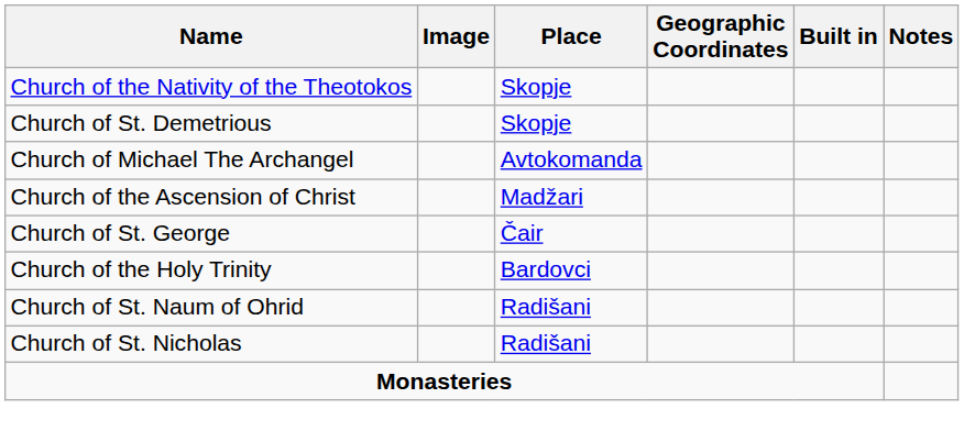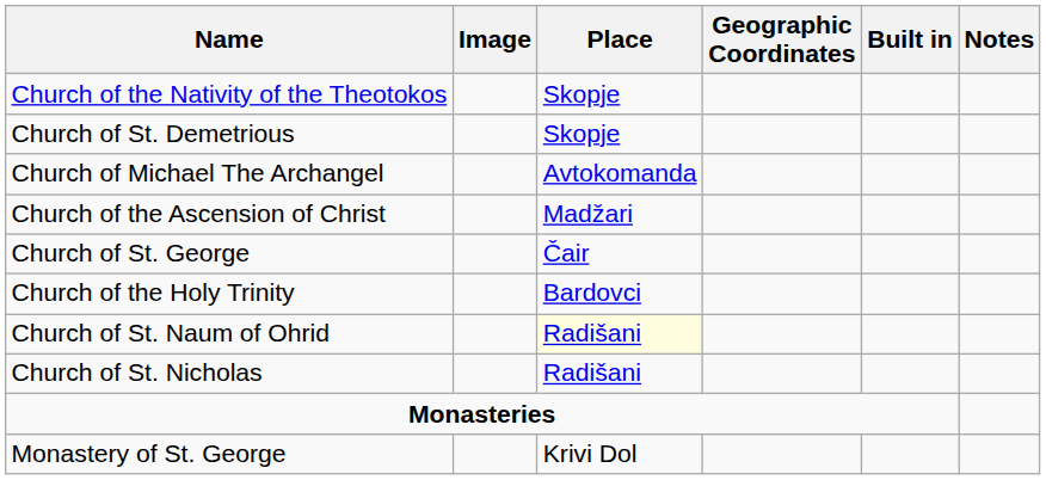 <table class="wikitable">
 <tr>
 <th><strong> Name</strong></th>
 <th><strong> Image</strong></th>
 <th><strong> Place</strong></th>
 <th><strong> Geographic</strong><br><strong>Coordinates</strong></th>
 <th><strong> Built in</strong></th>
 <th><strong> Notes</strong></th>
 </tr>
 <tr>
 <td><a href='#'>Church of the Nativity of the Theotokos</a></td>
 <td></td>
 <td><a href='#'>Skopje</a></td>
 <td></td>
 <td></td>
 <td></td>
 </tr>
 <tr>
 <td>Church of St. Demetrious</td>
 <td></td>
 <td><a href='#'>Skopje</a></td>
 <td></td>
 <td></td>
 <td></td>
 </tr>
 <tr>
 <td>Church of Michael The Archangel</td>
 <td></td>
 <td><a href='#'>Avtokomanda</a></td>
 <td></td>
 <td></td>
 <td></td>
 </tr>
 <tr>
 <td>Church of the Ascension of Christ</td>
 <td></td>
 <td><a href='#'>Madžari</a></td>
 <td></td>
 <td></td>
 <td></td>
 </tr>
 <tr>
 <td>Church of St. George</td>
 <td></td>
 <td><a href='#'>Čair</a></td>
 <td></td>
 <td></td>
 <td></td>
 </tr>
 <tr>
 <td>Church of the Holy Trinity</td>
 <td></td>
 <td><a href='#'>Bardovci</a></td>
 <td></td>
 <td></td>
 <td></td>
 </tr>
 <tr>
 <td>Church of St. Naum of Ohrid</td>
 <td></td>
-<td><a href='#'>Radišani</a></td>
+<td style="background: lightyellow;"><a href='#'>Radišani</a></td>
 <td></td>
 <td></td>
 <td></td>
 </tr>
 <tr>
 <td>Church of St. Nicholas</td>
 <td></td>
 <td><a href='#'>Radišani</a></td>
 <td></td>
 <td></td>
 <td></td>
 </tr>
 <tr>
 <td colspan="5" align="center"><strong>Monasteries</strong></td>
 </tr>
+<tr>
+<td>Monastery of St. George</td>
+<td></td>
+<td>Krivi Dol</td>
+<td></td>
+<td></td>
+<td></td>
+</tr>
 </table>
